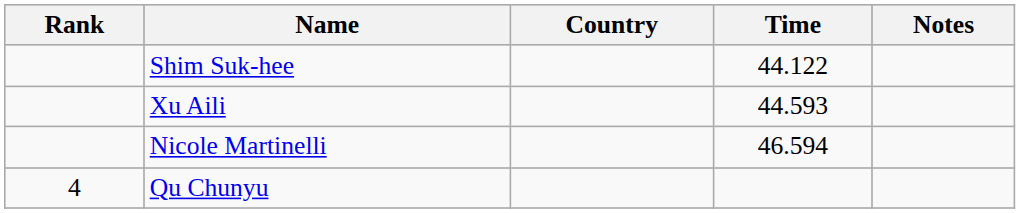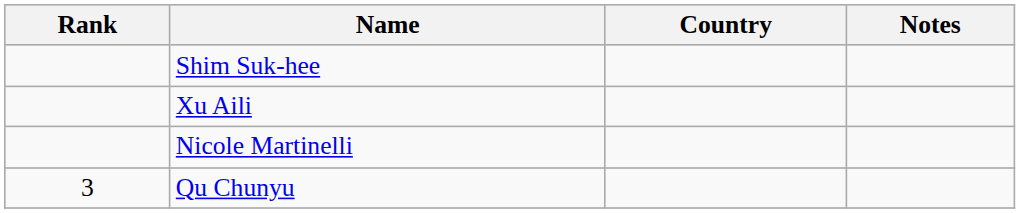 <table class="wikitable sortable" style="text-align:center" width=50%>
 <tr>
 <th>Rank</th>
 <th>Name</th>
 <th>Country</th>
-<th>Time</th>
 <th>Notes</th>
 </tr>
 <tr>
 <td></td>
 <td align=left><a href='#'>Shim Suk-hee</a></td>
 <td align=left></td>
-<td>44.122</td>
 <td></td>
 </tr>
 <tr>
 <td></td>
 <td align=left><a href='#'>Xu Aili</a></td>
 <td align=left></td>
-<td>44.593</td>
 <td></td>
 </tr>
 <tr>
 <td></td>
 <td align=left><a href='#'>Nicole Martinelli</a></td>
 <td align=left></td>
-<td>46.594</td>
 <td></td>
 </tr>
 <tr>
-<td>4</td>
+<td>3</td>
 <td align=left><a href='#'>Qu Chunyu</a></td>
 <td align=left></td>
 <td></td>
-<td></td>
 </tr>
 </table>
